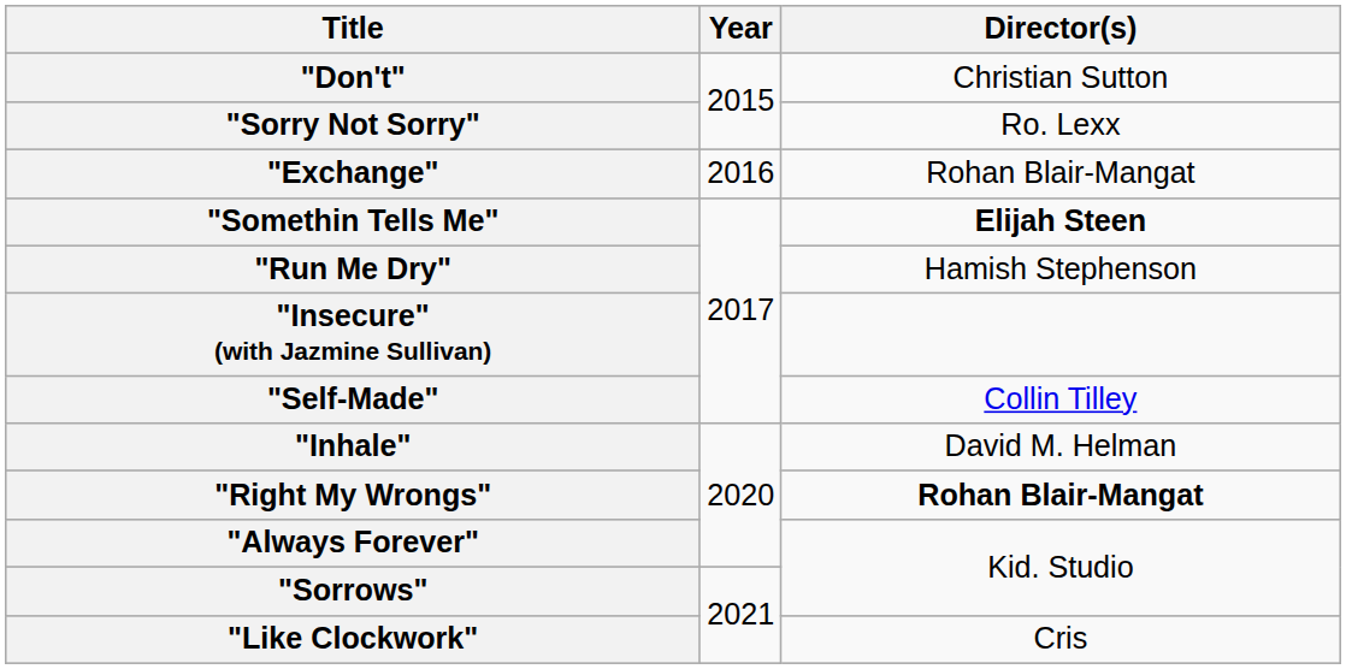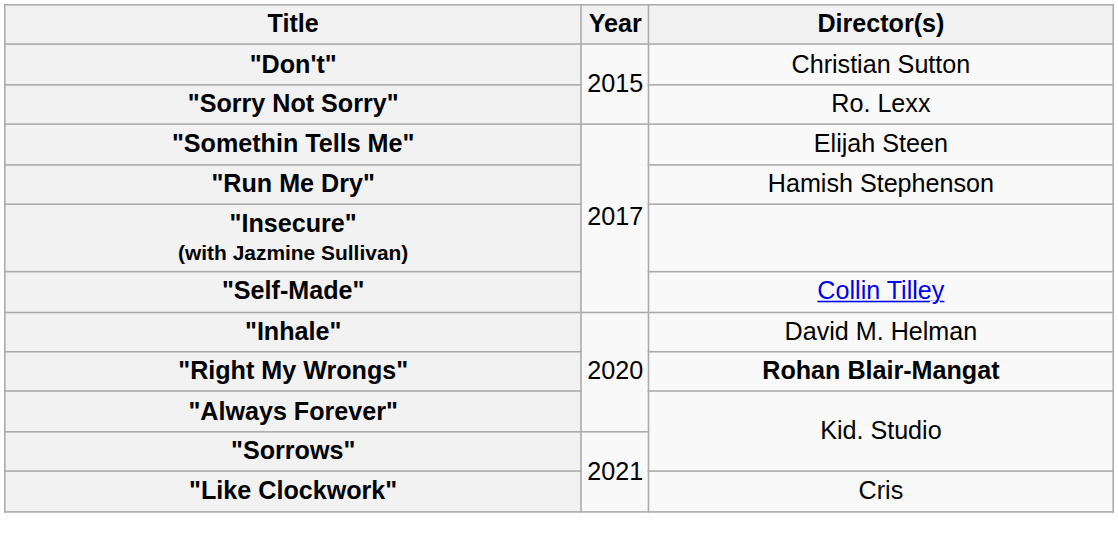 <table class="wikitable plainrowheaders" style="text-align:center;">
 <tr>
 <th scope="col" style="width:22.5em;">Title</th>
 <th scope="col" style="width:1em;">Year</th>
 <th scope="col" style="width:18em;">Director(s)</th>
 </tr>
 <tr>
 <th scope="row">"Don't"</th>
 <td rowspan="2">2015</td>
 <td>Christian Sutton</td>
 </tr>
 <tr>
 <th scope="row">"Sorry Not Sorry"</th>
 <td>Ro. Lexx</td>
 </tr>
 <tr>
-<th scope="row">"Exchange"</th>
-<td>2016</td>
-<td>Rohan Blair-Mangat</td>
-</tr>
-<tr>
 <th scope="row">"Somethin Tells Me"</th>
 <td rowspan="4">2017</td>
-<td><strong>Elijah Steen</strong></td>
+<td>Elijah Steen</td>
 </tr>
 <tr>
 <th scope="row">"Run Me Dry"</th>
 <td>Hamish Stephenson</td>
 </tr>
 <tr>
 <th scope="row">"Insecure"<br><small>(with Jazmine Sullivan)</small></th>
 <td></td>
 </tr>
 <tr>
 <th scope="row">"Self-Made"</th>
 <td><a href='#'>Collin Tilley</a></td>
 </tr>
 <tr>
 <th scope="row">"Inhale"</th>
 <td rowspan="3">2020</td>
 <td>David M. Helman</td>
 </tr>
 <tr>
 <th scope="row">"Right My Wrongs"</th>
 <td><strong>Rohan Blair-Mangat</strong></td>
 </tr>
 <tr>
 <th scope="row">"Always Forever"</th>
 <td rowspan="2">Kid. Studio</td>
 </tr>
 <tr>
 <th scope="row">"Sorrows"</th>
 <td rowspan="2">2021</td>
 </tr>
 <tr>
 <th scope="row">"Like Clockwork"</th>
 <td>Cris</td>
 </tr>
 </table>
